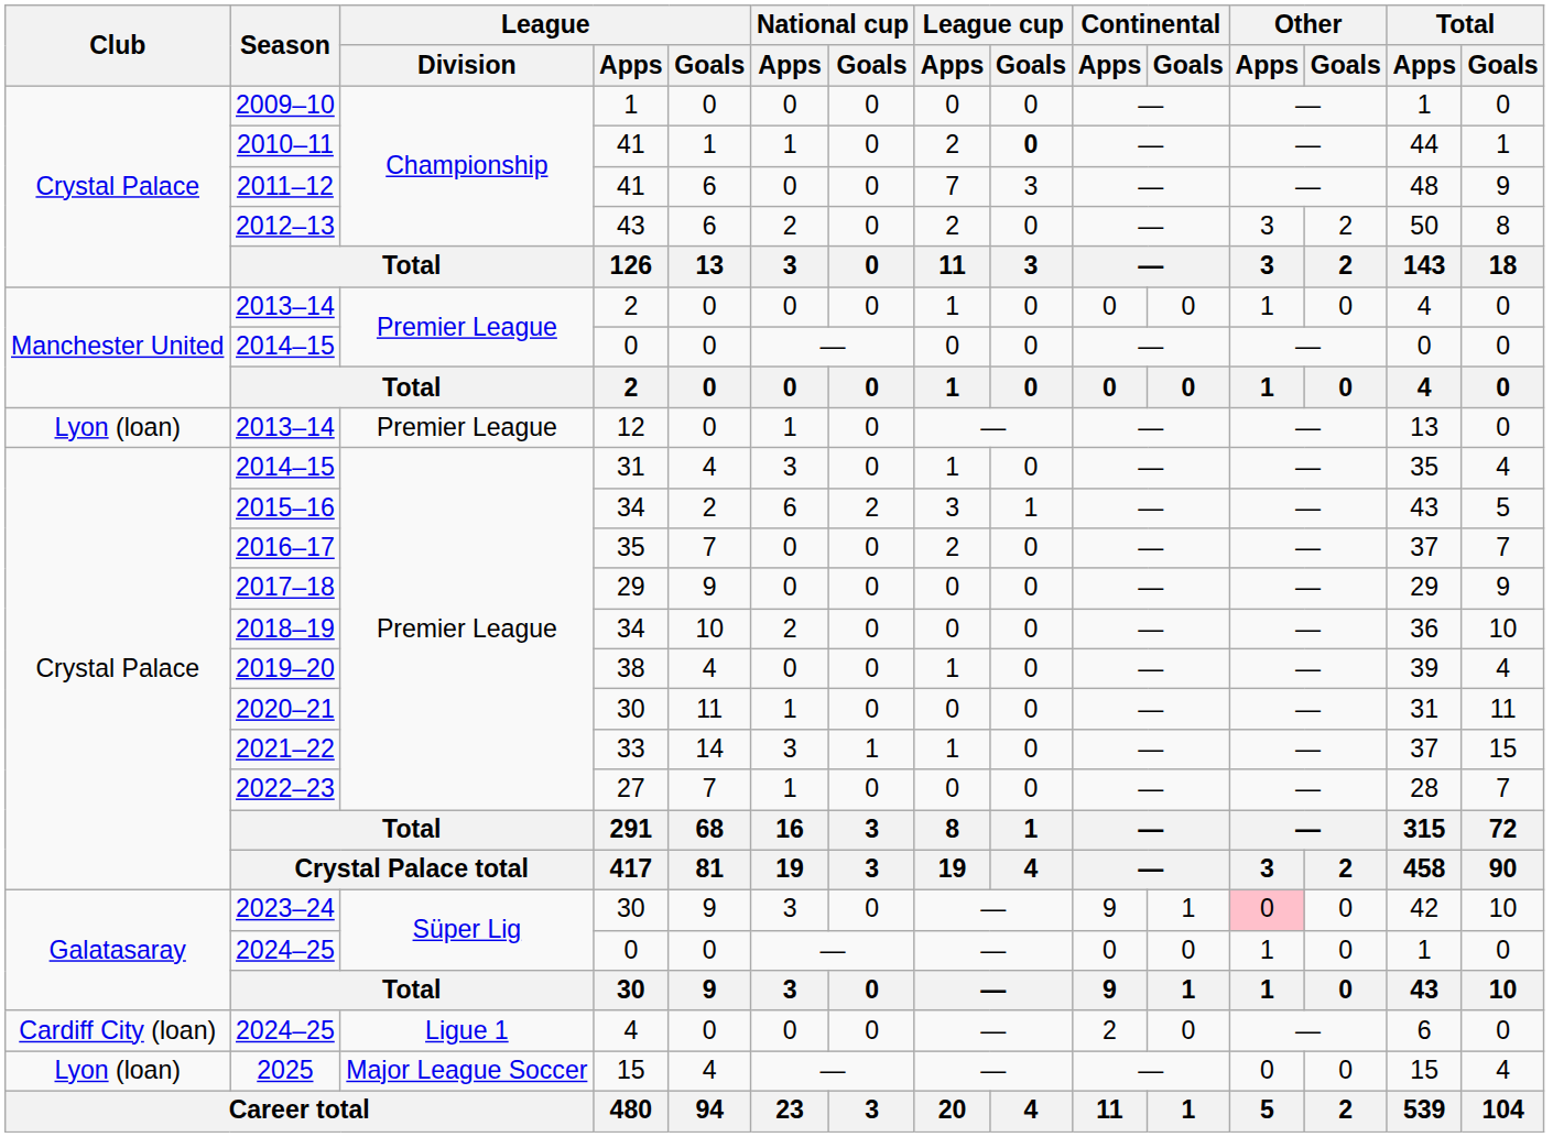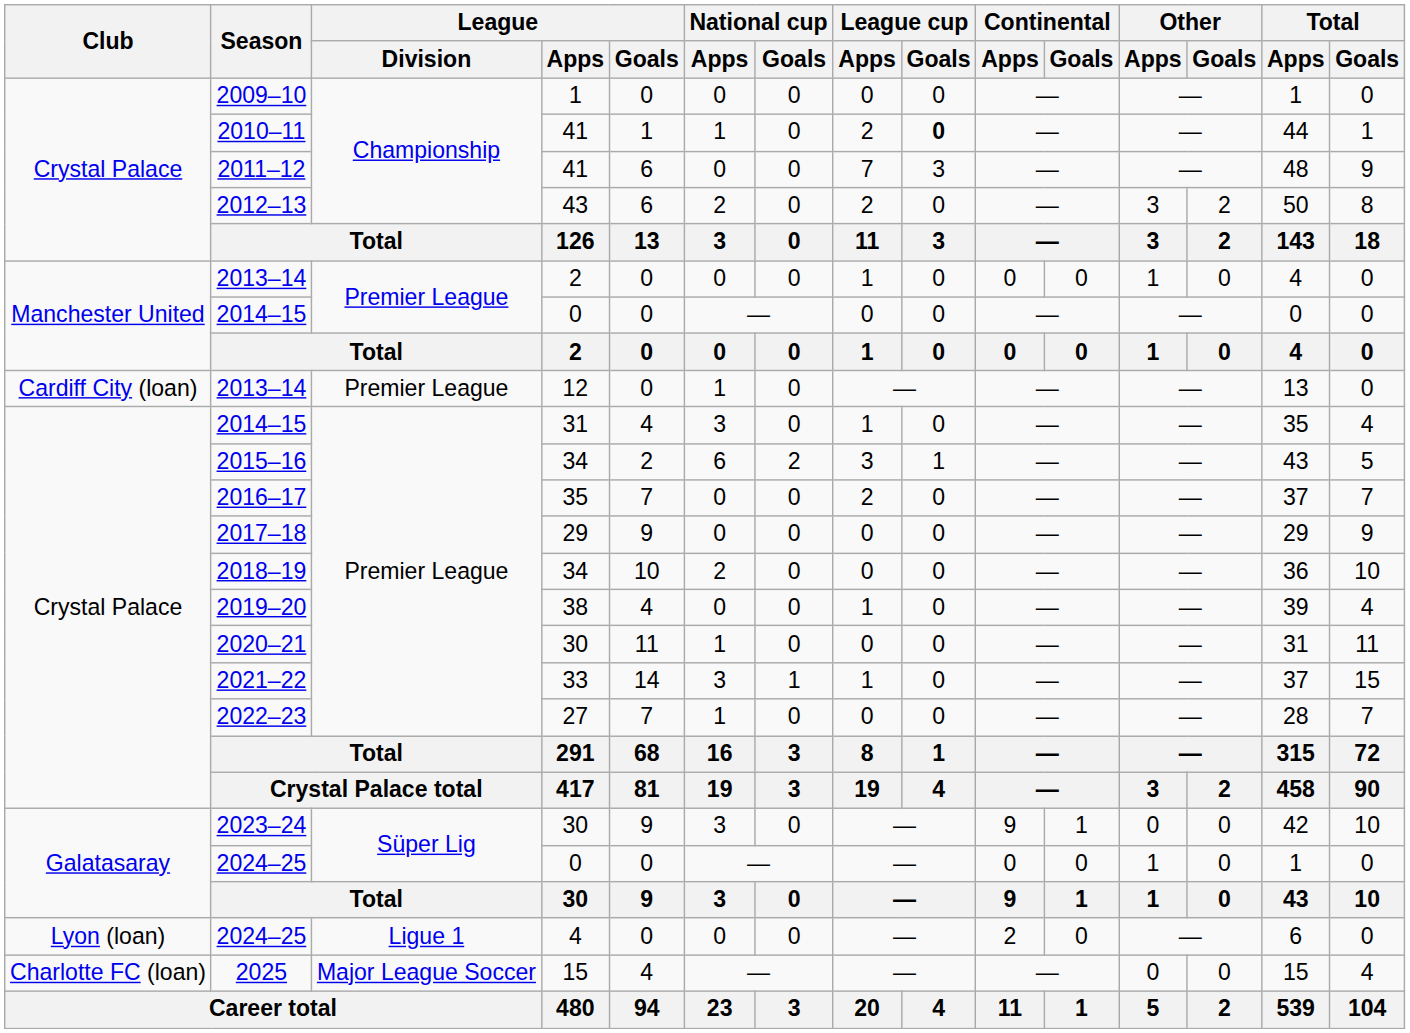 <table class="wikitable" style="text-align:center">
 <tr>
 <th rowspan="2">Club</th>
 <th rowspan="2">Season</th>
 <th colspan="3">League</th>
 <th colspan="2">National cup</th>
 <th colspan="2">League cup</th>
 <th colspan="2">Continental</th>
 <th colspan="2">Other</th>
 <th colspan="2">Total</th>
 </tr>
 <tr>
 <th>Division</th>
 <th>Apps</th>
 <th>Goals</th>
 <th>Apps</th>
 <th>Goals</th>
 <th>Apps</th>
 <th>Goals</th>
 <th>Apps</th>
 <th>Goals</th>
 <th>Apps</th>
 <th>Goals</th>
 <th>Apps</th>
 <th>Goals</th>
 </tr>
 <tr>
 <td rowspan="5"><a href='#'>Crystal Palace</a></td>
 <td><a href='#'>2009–10</a></td>
 <td rowspan="4"><a href='#'>Championship</a></td>
 <td>1</td>
 <td>0</td>
 <td>0</td>
 <td>0</td>
 <td>0</td>
 <td>0</td>
 <td colspan="2">—</td>
 <td colspan="2">—</td>
 <td>1</td>
 <td>0</td>
 </tr>
 <tr>
 <td><a href='#'>2010–11</a></td>
 <td>41</td>
 <td>1</td>
 <td>1</td>
 <td>0</td>
 <td>2</td>
 <td><strong>0</strong></td>
 <td colspan="2">—</td>
 <td colspan="2">—</td>
 <td>44</td>
 <td>1</td>
 </tr>
 <tr>
 <td><a href='#'>2011–12</a></td>
 <td>41</td>
 <td>6</td>
 <td>0</td>
 <td>0</td>
 <td>7</td>
 <td>3</td>
 <td colspan="2">—</td>
 <td colspan="2">—</td>
 <td>48</td>
 <td>9</td>
 </tr>
 <tr>
 <td><a href='#'>2012–13</a></td>
 <td>43</td>
 <td>6</td>
 <td>2</td>
 <td>0</td>
 <td>2</td>
 <td>0</td>
 <td colspan="2">—</td>
 <td>3</td>
 <td>2</td>
 <td>50</td>
 <td>8</td>
 </tr>
 <tr>
 <th colspan="2">Total</th>
 <th>126</th>
 <th>13</th>
 <th>3</th>
 <th>0</th>
 <th>11</th>
 <th>3</th>
 <th colspan="2">—</th>
 <th>3</th>
 <th>2</th>
 <th>143</th>
 <th>18</th>
 </tr>
 <tr>
 <td rowspan="3"><a href='#'>Manchester United</a></td>
 <td><a href='#'>2013–14</a></td>
 <td rowspan="2"><a href='#'>Premier League</a></td>
 <td>2</td>
 <td>0</td>
 <td>0</td>
 <td>0</td>
 <td>1</td>
 <td>0</td>
 <td>0</td>
 <td>0</td>
 <td>1</td>
 <td>0</td>
 <td>4</td>
 <td>0</td>
 </tr>
 <tr>
 <td><a href='#'>2014–15</a></td>
 <td>0</td>
 <td>0</td>
 <td colspan="2">—</td>
 <td>0</td>
 <td>0</td>
 <td colspan="2">—</td>
 <td colspan="2">—</td>
 <td>0</td>
 <td>0</td>
 </tr>
 <tr>
 <th colspan="2">Total</th>
 <th>2</th>
 <th>0</th>
 <th>0</th>
 <th>0</th>
 <th>1</th>
 <th>0</th>
 <th>0</th>
 <th>0</th>
 <th>1</th>
 <th>0</th>
 <th>4</th>
 <th>0</th>
 </tr>
 <tr>
-<td><a href='#'>Lyon</a> (loan)</td>
+<td><a href='#'>Cardiff City</a> (loan)</td>
 <td><a href='#'>2013–14</a></td>
 <td>Premier League</td>
 <td>12</td>
 <td>0</td>
 <td>1</td>
 <td>0</td>
 <td colspan="2">—</td>
 <td colspan="2">—</td>
 <td colspan="2">—</td>
 <td>13</td>
 <td>0</td>
 </tr>
 <tr>
 <td rowspan="11">Crystal Palace</td>
 <td><a href='#'>2014–15</a></td>
 <td rowspan="9">Premier League</td>
 <td>31</td>
 <td>4</td>
 <td>3</td>
 <td>0</td>
 <td>1</td>
 <td>0</td>
 <td colspan="2">—</td>
 <td colspan="2">—</td>
 <td>35</td>
 <td>4</td>
 </tr>
 <tr>
 <td><a href='#'>2015–16</a></td>
 <td>34</td>
 <td>2</td>
 <td>6</td>
 <td>2</td>
 <td>3</td>
 <td>1</td>
 <td colspan="2">—</td>
 <td colspan="2">—</td>
 <td>43</td>
 <td>5</td>
 </tr>
 <tr>
 <td><a href='#'>2016–17</a></td>
 <td>35</td>
 <td>7</td>
 <td>0</td>
 <td>0</td>
 <td>2</td>
 <td>0</td>
 <td colspan="2">—</td>
 <td colspan="2">—</td>
 <td>37</td>
 <td>7</td>
 </tr>
 <tr>
 <td><a href='#'>2017–18</a></td>
 <td>29</td>
 <td>9</td>
 <td>0</td>
 <td>0</td>
 <td>0</td>
 <td>0</td>
 <td colspan="2">—</td>
 <td colspan="2">—</td>
 <td>29</td>
 <td>9</td>
 </tr>
 <tr>
 <td><a href='#'>2018–19</a></td>
 <td>34</td>
 <td>10</td>
 <td>2</td>
 <td>0</td>
 <td>0</td>
 <td>0</td>
 <td colspan="2">—</td>
 <td colspan="2">—</td>
 <td>36</td>
 <td>10</td>
 </tr>
 <tr>
 <td><a href='#'>2019–20</a></td>
 <td>38</td>
 <td>4</td>
 <td>0</td>
 <td>0</td>
 <td>1</td>
 <td>0</td>
 <td colspan="2">—</td>
 <td colspan="2">—</td>
 <td>39</td>
 <td>4</td>
 </tr>
 <tr>
 <td><a href='#'>2020–21</a></td>
 <td>30</td>
 <td>11</td>
 <td>1</td>
 <td>0</td>
 <td>0</td>
 <td>0</td>
 <td colspan="2">—</td>
 <td colspan="2">—</td>
 <td>31</td>
 <td>11</td>
 </tr>
 <tr>
 <td><a href='#'>2021–22</a></td>
 <td>33</td>
 <td>14</td>
 <td>3</td>
 <td>1</td>
 <td>1</td>
 <td>0</td>
 <td colspan="2">—</td>
 <td colspan="2">—</td>
 <td>37</td>
 <td>15</td>
 </tr>
 <tr>
 <td><a href='#'>2022–23</a></td>
 <td>27</td>
 <td>7</td>
 <td>1</td>
 <td>0</td>
 <td>0</td>
 <td>0</td>
 <td colspan="2">—</td>
 <td colspan="2">—</td>
 <td>28</td>
 <td>7</td>
 </tr>
 <tr>
 <th colspan="2">Total</th>
 <th>291</th>
 <th>68</th>
 <th>16</th>
 <th>3</th>
 <th>8</th>
 <th>1</th>
 <th colspan="2">—</th>
 <th colspan="2">—</th>
 <th>315</th>
 <th>72</th>
 </tr>
 <tr>
 <th colspan="2">Crystal Palace total</th>
 <th>417</th>
 <th>81</th>
 <th>19</th>
 <th>3</th>
 <th>19</th>
 <th>4</th>
 <th colspan="2">—</th>
 <th>3</th>
 <th>2</th>
 <th>458</th>
 <th>90</th>
 </tr>
 <tr>
 <td rowspan="3"><a href='#'>Galatasaray</a></td>
 <td><a href='#'>2023–24</a></td>
 <td rowspan="2"><a href='#'>Süper Lig</a></td>
 <td>30</td>
 <td>9</td>
 <td>3</td>
 <td>0</td>
 <td colspan="2">—</td>
 <td>9</td>
 <td>1</td>
-<td style="background: pink;">0</td>
+<td>0</td>
 <td>0</td>
 <td>42</td>
 <td>10</td>
 </tr>
 <tr>
 <td><a href='#'>2024–25</a></td>
 <td>0</td>
 <td>0</td>
 <td colspan="2">—</td>
 <td colspan="2">—</td>
 <td>0</td>
 <td>0</td>
 <td>1</td>
 <td>0</td>
 <td>1</td>
 <td>0</td>
 </tr>
 <tr>
 <th colspan="2">Total</th>
 <th>30</th>
 <th>9</th>
 <th>3</th>
 <th>0</th>
 <th colspan="2">—</th>
 <th>9</th>
 <th>1</th>
 <th>1</th>
 <th>0</th>
 <th>43</th>
 <th>10</th>
 </tr>
 <tr>
-<td><a href='#'>Cardiff City</a> (loan)</td>
+<td><a href='#'>Lyon</a> (loan)</td>
 <td><a href='#'>2024–25</a></td>
 <td><a href='#'>Ligue 1</a></td>
 <td>4</td>
 <td>0</td>
 <td>0</td>
 <td>0</td>
 <td colspan="2">—</td>
 <td>2</td>
 <td>0</td>
 <td colspan="2">—</td>
 <td>6</td>
 <td>0</td>
 </tr>
 <tr>
-<td><a href='#'>Lyon</a> (loan)</td>
+<td><a href='#'>Charlotte FC</a> (loan)</td>
 <td><a href='#'>2025</a></td>
 <td><a href='#'>Major League Soccer</a></td>
 <td>15</td>
 <td>4</td>
 <td colspan="2">—</td>
 <td colspan="2">—</td>
 <td colspan="2">—</td>
 <td>0</td>
 <td>0</td>
 <td>15</td>
 <td>4</td>
 </tr>
 <tr>
 <th colspan="3">Career total</th>
 <th>480</th>
 <th>94</th>
 <th>23</th>
 <th>3</th>
 <th>20</th>
 <th>4</th>
 <th>11</th>
 <th>1</th>
 <th>5</th>
 <th>2</th>
 <th>539</th>
 <th>104</th>
 </tr>
 </table>
